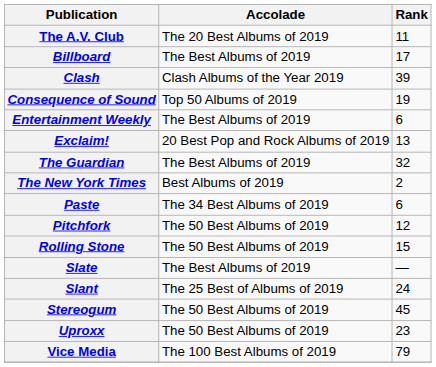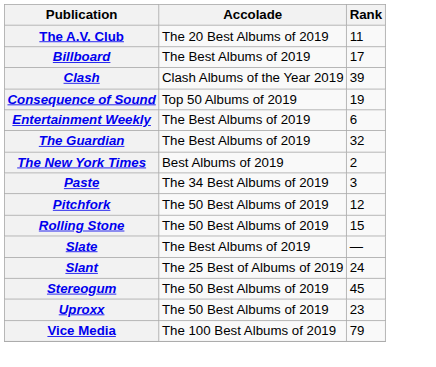 <table class="sortable wikitable plainrowheaders">
 <tr>
 <th scope="col">Publication</th>
 <th scope="col">Accolade</th>
 <th scope="col" style="text-align: center;">Rank</th>
 </tr>
 <tr>
 <th scope="row"><a href='#'>The A.V. Club</a></th>
 <td>The 20 Best Albums of 2019</td>
 <td>11</td>
 </tr>
 <tr>
 <th scope="row"><em><a href='#'>Billboard</a></em></th>
 <td>The Best Albums of 2019</td>
 <td>17</td>
 </tr>
 <tr>
 <th scope="row"><em><a href='#'>Clash</a></em></th>
 <td>Clash Albums of the Year 2019</td>
 <td>39</td>
 </tr>
 <tr>
 <th scope="row"><em><a href='#'>Consequence of Sound</a></em></th>
 <td>Top 50 Albums of 2019</td>
 <td>19</td>
 </tr>
 <tr>
 <th scope="row"><em><a href='#'>Entertainment Weekly</a></em></th>
 <td>The Best Albums of 2019</td>
 <td>6</td>
 </tr>
 <tr>
-<th scope="row"><em><a href='#'>Exclaim!</a></em></th>
-<td>20 Best Pop and Rock Albums of 2019</td>
-<td>13</td>
-</tr>
-<tr>
 <th scope="row"><em><a href='#'>The Guardian</a></em></th>
 <td>The Best Albums of 2019</td>
 <td>32</td>
 </tr>
 <tr>
 <th scope="row"><em><a href='#'>The New York Times</a></em></th>
 <td>Best Albums of 2019</td>
 <td>2</td>
 </tr>
 <tr>
 <th scope="row"><em><a href='#'>Paste</a></em></th>
 <td>The 34 Best Albums of 2019</td>
-<td>6</td>
+<td>3</td>
 </tr>
 <tr>
 <th scope="row"><em><a href='#'>Pitchfork</a></em></th>
 <td>The 50 Best Albums of 2019</td>
 <td>12</td>
 </tr>
 <tr>
 <th scope="row"><em><a href='#'>Rolling Stone</a></em></th>
 <td>The 50 Best Albums of 2019</td>
 <td>15</td>
 </tr>
 <tr>
 <th scope="row"><em><a href='#'>Slate</a></em></th>
 <td>The Best Albums of 2019</td>
 <td>—</td>
 </tr>
 <tr>
 <th scope="row"><em><a href='#'>Slant</a></em></th>
 <td>The 25 Best of Albums of 2019</td>
 <td>24</td>
 </tr>
 <tr>
 <th scope="row"><em><a href='#'>Stereogum</a></em></th>
 <td>The 50 Best Albums of 2019</td>
 <td>45</td>
 </tr>
 <tr>
 <th scope="row"><em><a href='#'>Uproxx</a></em></th>
 <td>The 50 Best Albums of 2019</td>
 <td>23</td>
 </tr>
 <tr>
 <th scope="row"><a href='#'>Vice Media</a></th>
 <td>The 100 Best Albums of 2019</td>
 <td>79</td>
 </tr>
 <tr>
 </tr>
 </table>
